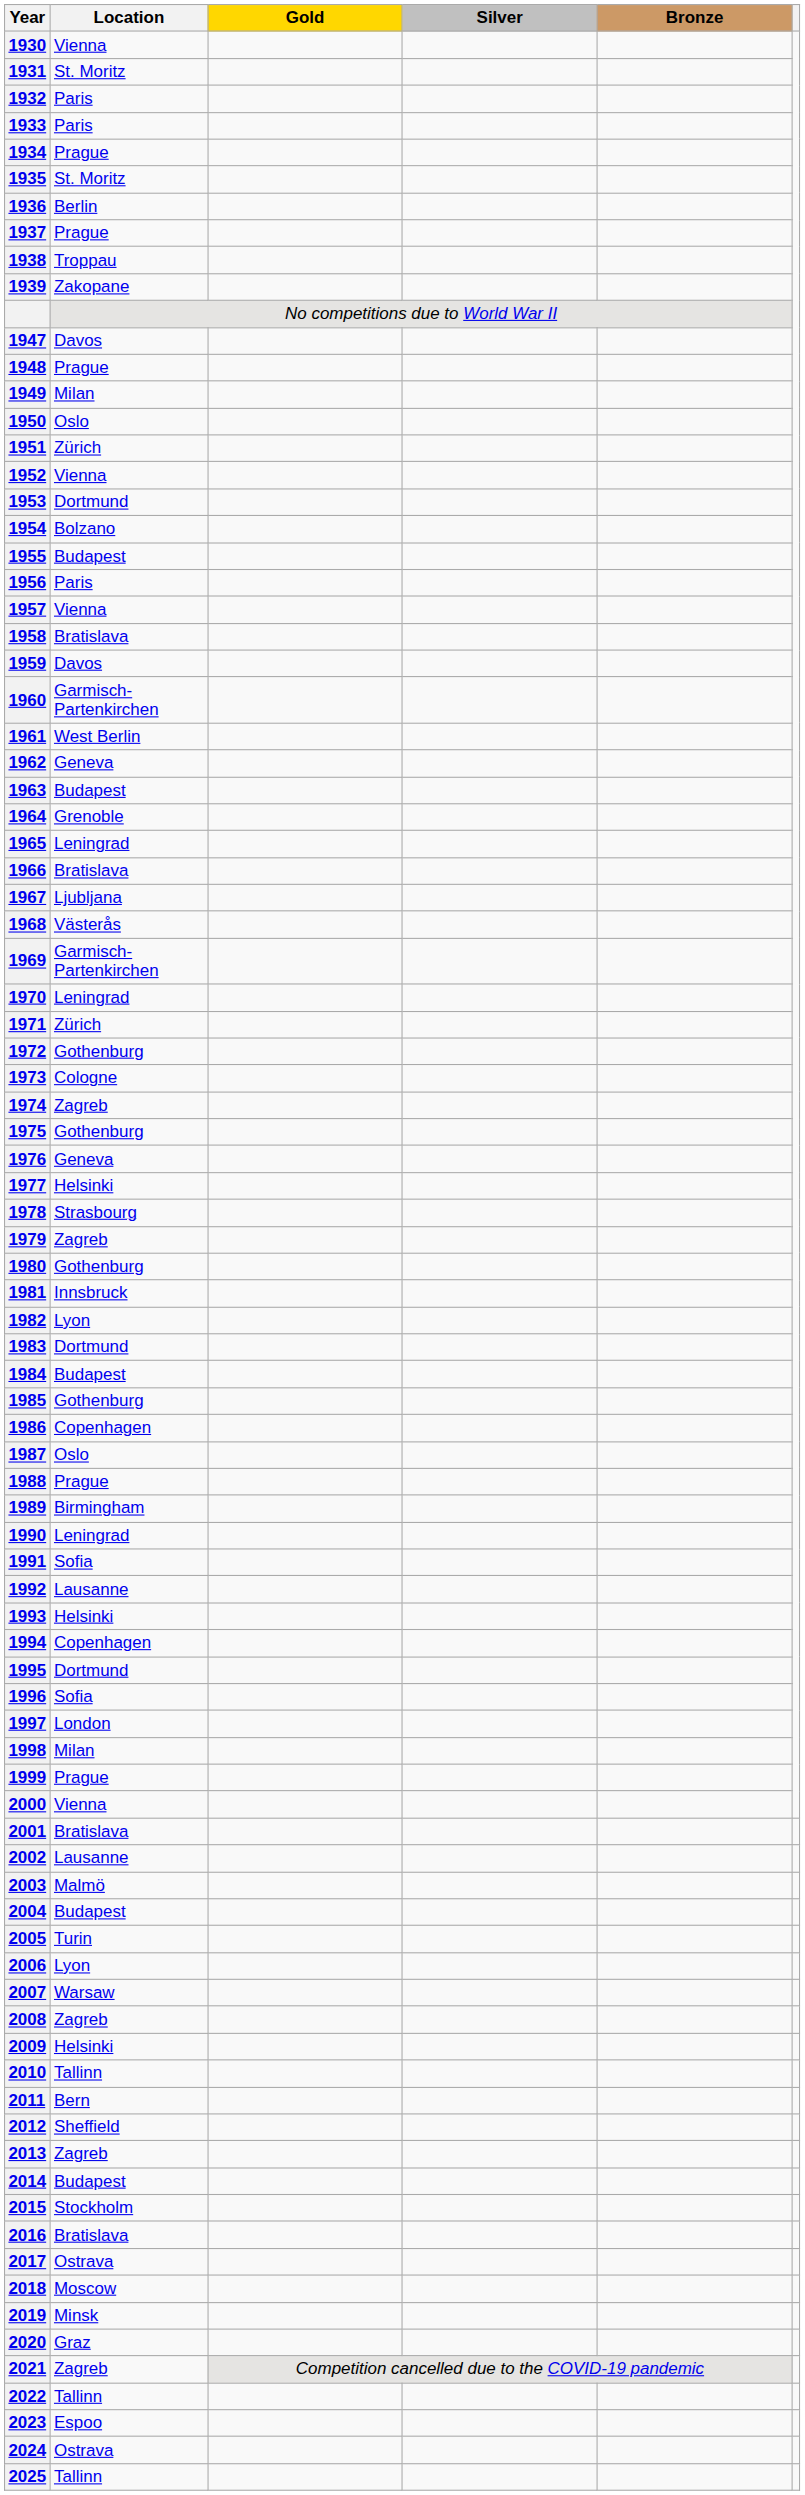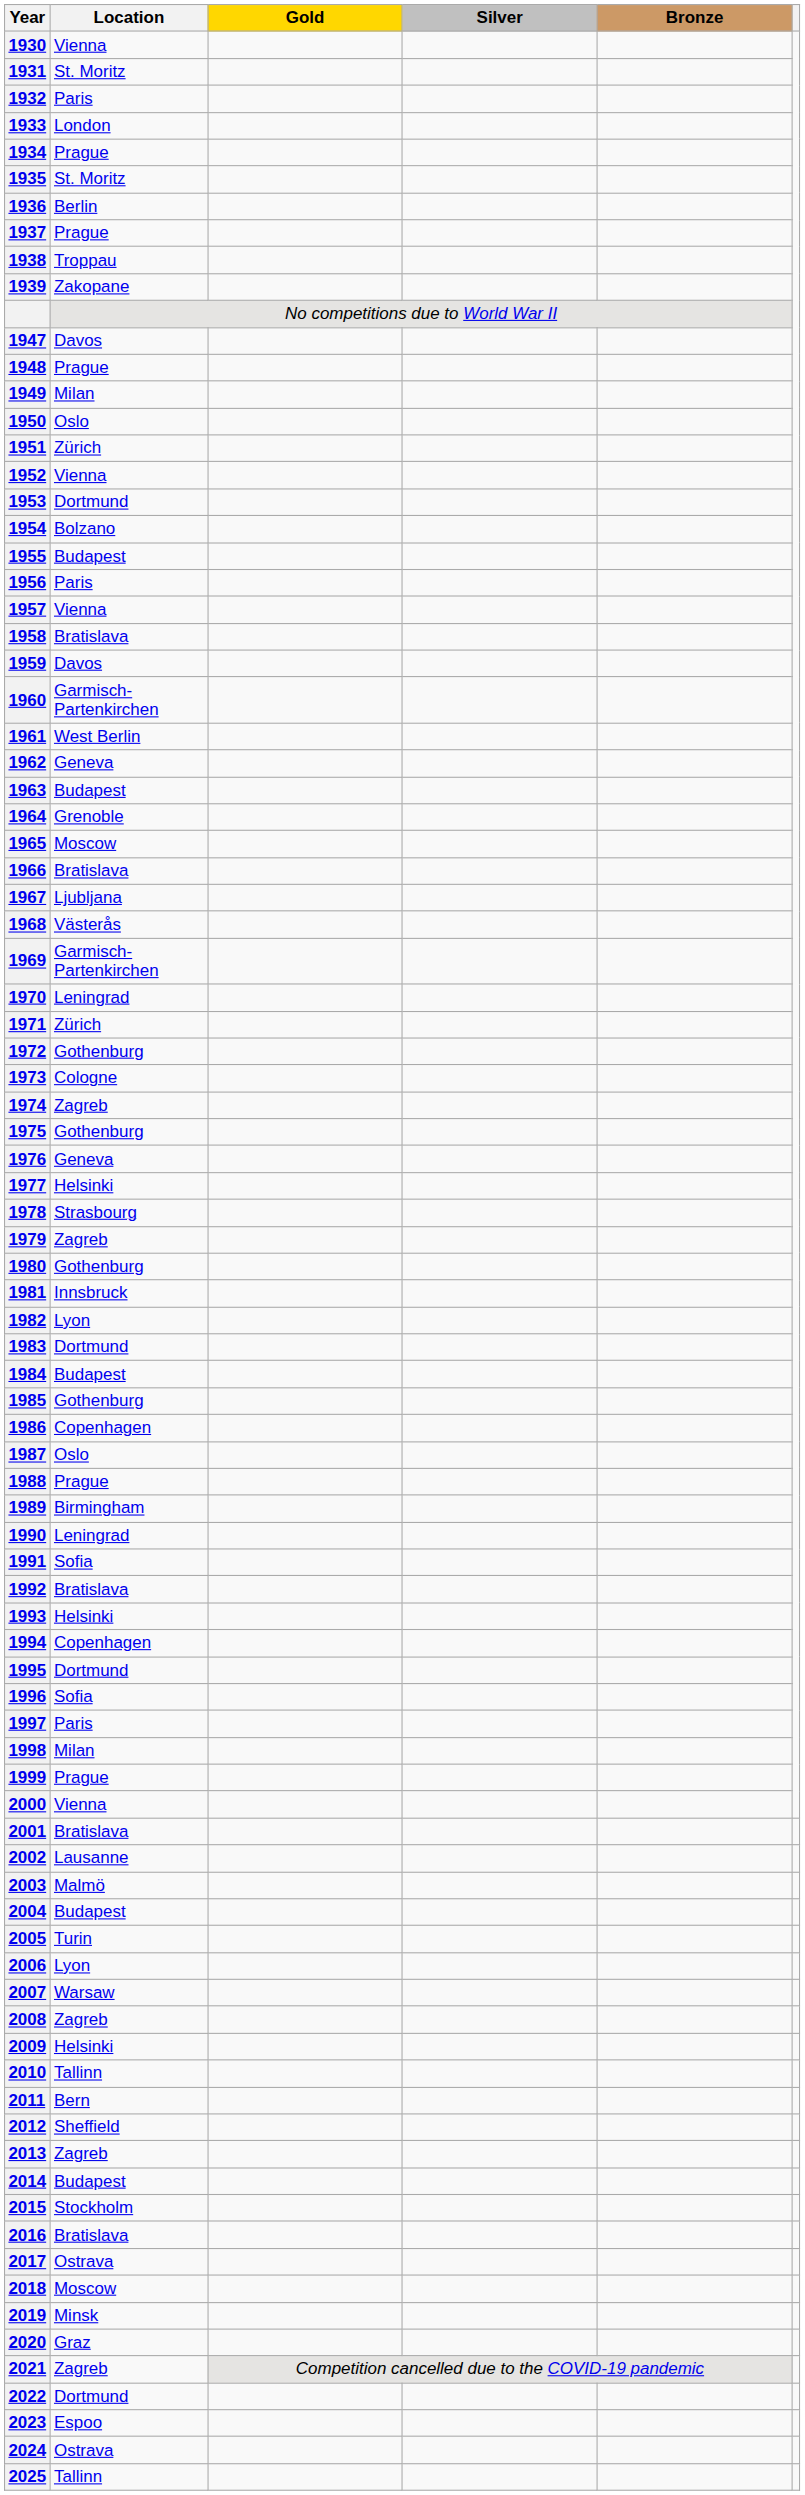 <table class="wikitable unsortable" style="text-align:left; width:85%">
 <tr>
 <th scope="col" style="text-align:center">Year</th>
 <th scope="col" style="text-align:center; width:20%">Location</th>
 <th scope="col" style="text-align:center; width:25%; background:gold">Gold</th>
 <th scope="col" style="text-align:center; width:25%; background:silver">Silver</th>
 <th scope="col" style="text-align:center; width:25%; background:#c96">Bronze</th>
 <th scope="col" style="text-align:center"></th>
 </tr>
 <tr>
 <th scope="row" style="text-align:left"><a href='#'>1930</a></th>
 <td> <a href='#'>Vienna</a></td>
 <td></td>
 <td></td>
 <td></td>
 <td rowspan="65"></td>
 </tr>
 <tr>
 <th scope="row" style="text-align:left"><a href='#'>1931</a></th>
 <td> <a href='#'>St. Moritz</a></td>
 <td></td>
 <td></td>
 <td></td>
 </tr>
 <tr>
 <th scope="row" style="text-align:left"><a href='#'>1932</a></th>
 <td> <a href='#'>Paris</a></td>
 <td></td>
 <td></td>
 <td></td>
 </tr>
 <tr>
 <th scope="row" style="text-align:left"><a href='#'>1933</a></th>
-<td> <a href='#'>Paris</a></td>
+<td> <a href='#'>London</a></td>
 <td></td>
 <td></td>
 <td></td>
 </tr>
 <tr>
 <th scope="row" style="text-align:left"><a href='#'>1934</a></th>
 <td> <a href='#'>Prague</a></td>
 <td></td>
 <td></td>
 <td></td>
 </tr>
 <tr>
 <th scope="row" style="text-align:left"><a href='#'>1935</a></th>
 <td> <a href='#'>St. Moritz</a></td>
 <td></td>
 <td></td>
 <td></td>
 </tr>
 <tr>
 <th scope="row" style="text-align:left"><a href='#'>1936</a></th>
 <td> <a href='#'>Berlin</a></td>
 <td></td>
 <td></td>
 <td></td>
 </tr>
 <tr>
 <th scope="row" style="text-align:left"><a href='#'>1937</a></th>
 <td> <a href='#'>Prague</a></td>
 <td></td>
 <td></td>
 <td></td>
 </tr>
 <tr>
 <th scope="row" style="text-align:left"><a href='#'>1938</a></th>
 <td> <a href='#'>Troppau</a></td>
 <td></td>
 <td></td>
 <td></td>
 </tr>
 <tr>
 <th scope="row" style="text-align:left"><a href='#'>1939</a></th>
 <td> <a href='#'>Zakopane</a></td>
 <td></td>
 <td></td>
 <td></td>
 </tr>
 <tr>
 <th scope="row" style="text-align:left"></th>
 <td colspan=4 align=center bgcolor="e5e4e2"><em>No competitions due to <a href='#'>World War II</a></em></td>
 </tr>
 <tr>
 <th scope="row" style="text-align:left"><a href='#'>1947</a></th>
 <td> <a href='#'>Davos</a></td>
 <td></td>
 <td></td>
 <td></td>
 </tr>
 <tr>
 <th scope="row" style="text-align:left"><a href='#'>1948</a></th>
 <td> <a href='#'>Prague</a></td>
 <td></td>
 <td></td>
 <td></td>
 </tr>
 <tr>
 <th scope="row" style="text-align:left"><a href='#'>1949</a></th>
 <td> <a href='#'>Milan</a></td>
 <td></td>
 <td></td>
 <td></td>
 </tr>
 <tr>
 <th scope="row" style="text-align:left"><a href='#'>1950</a></th>
 <td> <a href='#'>Oslo</a></td>
 <td></td>
 <td></td>
 <td></td>
 </tr>
 <tr>
 <th scope="row" style="text-align:left"><a href='#'>1951</a></th>
 <td> <a href='#'>Zürich</a></td>
 <td></td>
 <td></td>
 <td></td>
 </tr>
 <tr>
 <th scope="row" style="text-align:left"><a href='#'>1952</a></th>
 <td> <a href='#'>Vienna</a></td>
 <td></td>
 <td></td>
 <td></td>
 </tr>
 <tr>
 <th scope="row" style="text-align:left"><a href='#'>1953</a></th>
 <td> <a href='#'>Dortmund</a></td>
 <td></td>
 <td></td>
 <td></td>
 </tr>
 <tr>
 <th scope="row" style="text-align:left"><a href='#'>1954</a></th>
 <td> <a href='#'>Bolzano</a></td>
 <td></td>
 <td></td>
 <td></td>
 </tr>
 <tr>
 <th scope="row" style="text-align:left"><a href='#'>1955</a></th>
 <td> <a href='#'>Budapest</a></td>
 <td></td>
 <td></td>
 <td></td>
 </tr>
 <tr>
 <th scope="row" style="text-align:left"><a href='#'>1956</a></th>
 <td> <a href='#'>Paris</a></td>
 <td></td>
 <td></td>
 <td></td>
 </tr>
 <tr>
 <th scope="row" style="text-align:left"><a href='#'>1957</a></th>
 <td> <a href='#'>Vienna</a></td>
 <td></td>
 <td></td>
 <td></td>
 </tr>
 <tr>
 <th scope="row" style="text-align:left"><a href='#'>1958</a></th>
 <td> <a href='#'>Bratislava</a></td>
 <td></td>
 <td></td>
 <td></td>
 </tr>
 <tr>
 <th scope="row" style="text-align:left"><a href='#'>1959</a></th>
 <td> <a href='#'>Davos</a></td>
 <td></td>
 <td></td>
 <td></td>
 </tr>
 <tr>
 <th scope="row" style="text-align:left"><a href='#'>1960</a></th>
 <td> <a href='#'>Garmisch-Partenkirchen</a></td>
 <td></td>
 <td></td>
 <td></td>
 </tr>
 <tr>
 <th scope="row" style="text-align:left"><a href='#'>1961</a></th>
 <td> <a href='#'>West Berlin</a></td>
 <td></td>
 <td></td>
 <td></td>
 </tr>
 <tr>
 <th scope="row" style="text-align:left"><a href='#'>1962</a></th>
 <td> <a href='#'>Geneva</a></td>
 <td></td>
 <td></td>
 <td></td>
 </tr>
 <tr>
 <th scope="row" style="text-align:left"><a href='#'>1963</a></th>
 <td> <a href='#'>Budapest</a></td>
 <td></td>
 <td></td>
 <td></td>
 </tr>
 <tr>
 <th scope="row" style="text-align:left"><a href='#'>1964</a></th>
 <td> <a href='#'>Grenoble</a></td>
 <td></td>
 <td></td>
 <td></td>
 </tr>
 <tr>
 <th scope="row" style="text-align:left"><a href='#'>1965</a></th>
-<td> <a href='#'>Leningrad</a></td>
+<td> <a href='#'>Moscow</a></td>
 <td></td>
 <td></td>
 <td></td>
 </tr>
 <tr>
 <th scope="row" style="text-align:left"><a href='#'>1966</a></th>
 <td> <a href='#'>Bratislava</a></td>
 <td></td>
 <td></td>
 <td></td>
 </tr>
 <tr>
 <th scope="row" style="text-align:left"><a href='#'>1967</a></th>
 <td> <a href='#'>Ljubljana</a></td>
 <td></td>
 <td></td>
 <td></td>
 </tr>
 <tr>
 <th scope="row" style="text-align:left"><a href='#'>1968</a></th>
 <td> <a href='#'>Västerås</a></td>
 <td></td>
 <td></td>
 <td></td>
 </tr>
 <tr>
 <th scope="row" style="text-align:left"><a href='#'>1969</a></th>
 <td> <a href='#'>Garmisch-Partenkirchen</a></td>
 <td></td>
 <td></td>
 <td></td>
 </tr>
 <tr>
 <th scope="row" style="text-align:left"><a href='#'>1970</a></th>
 <td> <a href='#'>Leningrad</a></td>
 <td></td>
 <td></td>
 <td></td>
 </tr>
 <tr>
 <th scope="row" style="text-align:left"><a href='#'>1971</a></th>
 <td> <a href='#'>Zürich</a></td>
 <td></td>
 <td></td>
 <td></td>
 </tr>
 <tr>
 <th scope="row" style="text-align:left"><a href='#'>1972</a></th>
 <td> <a href='#'>Gothenburg</a></td>
 <td></td>
 <td></td>
 <td></td>
 </tr>
 <tr>
 <th scope="row" style="text-align:left"><a href='#'>1973</a></th>
 <td> <a href='#'>Cologne</a></td>
 <td></td>
 <td></td>
 <td></td>
 </tr>
 <tr>
 <th scope="row" style="text-align:left"><a href='#'>1974</a></th>
 <td> <a href='#'>Zagreb</a></td>
 <td></td>
 <td></td>
 <td></td>
 </tr>
 <tr>
 <th scope="row" style="text-align:left"><a href='#'>1975</a></th>
 <td> <a href='#'>Gothenburg</a></td>
 <td></td>
 <td></td>
 <td></td>
 </tr>
 <tr>
 <th scope="row" style="text-align:left"><a href='#'>1976</a></th>
 <td> <a href='#'>Geneva</a></td>
 <td></td>
 <td></td>
 <td></td>
 </tr>
 <tr>
 <th scope="row" style="text-align:left"><a href='#'>1977</a></th>
 <td> <a href='#'>Helsinki</a></td>
 <td></td>
 <td></td>
 <td></td>
 </tr>
 <tr>
 <th scope="row" style="text-align:left"><a href='#'>1978</a></th>
 <td> <a href='#'>Strasbourg</a></td>
 <td></td>
 <td></td>
 <td></td>
 </tr>
 <tr>
 <th scope="row" style="text-align:left"><a href='#'>1979</a></th>
 <td> <a href='#'>Zagreb</a></td>
 <td></td>
 <td></td>
 <td></td>
 </tr>
 <tr>
 <th scope="row" style="text-align:left"><a href='#'>1980</a></th>
 <td> <a href='#'>Gothenburg</a></td>
 <td></td>
 <td></td>
 <td></td>
 </tr>
 <tr>
 <th scope="row" style="text-align:left"><a href='#'>1981</a></th>
 <td> <a href='#'>Innsbruck</a></td>
 <td></td>
 <td></td>
 <td></td>
 </tr>
 <tr>
 <th scope="row" style="text-align:left"><a href='#'>1982</a></th>
 <td> <a href='#'>Lyon</a></td>
 <td></td>
 <td></td>
 <td></td>
 </tr>
 <tr>
 <th scope="row" style="text-align:left"><a href='#'>1983</a></th>
 <td> <a href='#'>Dortmund</a></td>
 <td></td>
 <td></td>
 <td></td>
 </tr>
 <tr>
 <th scope="row" style="text-align:left"><a href='#'>1984</a></th>
 <td> <a href='#'>Budapest</a></td>
 <td></td>
 <td></td>
 <td></td>
 </tr>
 <tr>
 <th scope="row" style="text-align:left"><a href='#'>1985</a></th>
 <td> <a href='#'>Gothenburg</a></td>
 <td></td>
 <td></td>
 <td></td>
 </tr>
 <tr>
 <th scope="row" style="text-align:left"><a href='#'>1986</a></th>
 <td> <a href='#'>Copenhagen</a></td>
 <td></td>
 <td></td>
 <td></td>
 </tr>
 <tr>
 <th scope="row" style="text-align:left"><a href='#'>1987</a></th>
 <td> <a href='#'>Oslo</a></td>
 <td></td>
 <td></td>
 <td></td>
 </tr>
 <tr>
 <th scope="row" style="text-align:left"><a href='#'>1988</a></th>
 <td> <a href='#'>Prague</a></td>
 <td></td>
 <td></td>
 <td></td>
 </tr>
 <tr>
 <th scope="row" style="text-align:left"><a href='#'>1989</a></th>
 <td> <a href='#'>Birmingham</a></td>
 <td></td>
 <td></td>
 <td></td>
 </tr>
 <tr>
 <th scope="row" style="text-align:left"><a href='#'>1990</a></th>
 <td> <a href='#'>Leningrad</a></td>
 <td></td>
 <td></td>
 <td></td>
 </tr>
 <tr>
 <th scope="row" style="text-align:left"><a href='#'>1991</a></th>
 <td> <a href='#'>Sofia</a></td>
 <td></td>
 <td></td>
 <td></td>
 </tr>
 <tr>
 <th scope="row" style="text-align:left"><a href='#'>1992</a></th>
-<td> <a href='#'>Lausanne</a></td>
+<td> <a href='#'>Bratislava</a></td>
 <td></td>
 <td></td>
 <td></td>
 </tr>
 <tr>
 <th scope="row" style="text-align:left"><a href='#'>1993</a></th>
 <td> <a href='#'>Helsinki</a></td>
 <td></td>
 <td></td>
 <td></td>
 </tr>
 <tr>
 <th scope="row" style="text-align:left"><a href='#'>1994</a></th>
 <td> <a href='#'>Copenhagen</a></td>
 <td></td>
 <td></td>
 <td></td>
 </tr>
 <tr>
 <th scope="row" style="text-align:left"><a href='#'>1995</a></th>
 <td> <a href='#'>Dortmund</a></td>
 <td></td>
 <td></td>
 <td></td>
 </tr>
 <tr>
 <th scope="row" style="text-align:left"><a href='#'>1996</a></th>
 <td> <a href='#'>Sofia</a></td>
 <td></td>
 <td></td>
 <td></td>
 </tr>
 <tr>
 <th scope="row" style="text-align:left"><a href='#'>1997</a></th>
-<td> <a href='#'>London</a></td>
+<td> <a href='#'>Paris</a></td>
 <td></td>
 <td></td>
 <td></td>
 </tr>
 <tr>
 <th scope="row" style="text-align:left"><a href='#'>1998</a></th>
 <td> <a href='#'>Milan</a></td>
 <td></td>
 <td></td>
 <td></td>
 </tr>
 <tr>
 <th scope="row" style="text-align:left"><a href='#'>1999</a></th>
 <td> <a href='#'>Prague</a></td>
 <td></td>
 <td></td>
 <td></td>
 </tr>
 <tr>
 <th scope="row" style="text-align:left"><a href='#'>2000</a></th>
 <td> <a href='#'>Vienna</a></td>
 <td></td>
 <td></td>
 <td></td>
 </tr>
 <tr>
 <th scope="row" style="text-align:left"><a href='#'>2001</a></th>
 <td> <a href='#'>Bratislava</a></td>
 <td></td>
 <td></td>
 <td></td>
 <td></td>
 </tr>
 <tr>
 <th scope="row" style="text-align:left"><a href='#'>2002</a></th>
 <td> <a href='#'>Lausanne</a></td>
 <td></td>
 <td></td>
 <td></td>
 <td></td>
 </tr>
 <tr>
 <th scope="row" style="text-align:left"><a href='#'>2003</a></th>
 <td> <a href='#'>Malmö</a></td>
 <td></td>
 <td></td>
 <td></td>
 <td></td>
 </tr>
 <tr>
 <th scope="row" style="text-align:left"><a href='#'>2004</a></th>
 <td> <a href='#'>Budapest</a></td>
 <td></td>
 <td></td>
 <td></td>
 <td></td>
 </tr>
 <tr>
 <th scope="row" style="text-align:left"><a href='#'>2005</a></th>
 <td> <a href='#'>Turin</a></td>
 <td></td>
 <td></td>
 <td></td>
 <td></td>
 </tr>
 <tr>
 <th scope="row" style="text-align:left"><a href='#'>2006</a></th>
 <td> <a href='#'>Lyon</a></td>
 <td></td>
 <td></td>
 <td></td>
 <td></td>
 </tr>
 <tr>
 <th scope="row" style="text-align:left"><a href='#'>2007</a></th>
 <td> <a href='#'>Warsaw</a></td>
 <td></td>
 <td></td>
 <td></td>
 <td></td>
 </tr>
 <tr>
 <th scope="row" style="text-align:left"><a href='#'>2008</a></th>
 <td> <a href='#'>Zagreb</a></td>
 <td></td>
 <td></td>
 <td></td>
 <td></td>
 </tr>
 <tr>
 <th scope="row" style="text-align:left"><a href='#'>2009</a></th>
 <td> <a href='#'>Helsinki</a></td>
 <td></td>
 <td></td>
 <td></td>
 <td></td>
 </tr>
 <tr>
 <th scope="row" style="text-align:left"><a href='#'>2010</a></th>
 <td> <a href='#'>Tallinn</a></td>
 <td></td>
 <td></td>
 <td></td>
 <td></td>
 </tr>
 <tr>
 <th scope="row" style="text-align:left"><a href='#'>2011</a></th>
 <td> <a href='#'>Bern</a></td>
 <td></td>
 <td></td>
 <td></td>
 <td></td>
 </tr>
 <tr>
 <th scope="row" style="text-align:left"><a href='#'>2012</a></th>
 <td> <a href='#'>Sheffield</a></td>
 <td></td>
 <td></td>
 <td></td>
 <td></td>
 </tr>
 <tr>
 <th scope="row" style="text-align:left"><a href='#'>2013</a></th>
 <td> <a href='#'>Zagreb</a></td>
 <td></td>
 <td></td>
 <td></td>
 <td></td>
 </tr>
 <tr>
 <th scope="row" style="text-align:left"><a href='#'>2014</a></th>
 <td> <a href='#'>Budapest</a></td>
 <td></td>
 <td></td>
 <td></td>
 <td></td>
 </tr>
 <tr>
 <th scope="row" style="text-align:left"><a href='#'>2015</a></th>
 <td> <a href='#'>Stockholm</a></td>
 <td></td>
 <td></td>
 <td></td>
 <td></td>
 </tr>
 <tr>
 <th scope="row" style="text-align:left"><a href='#'>2016</a></th>
 <td> <a href='#'>Bratislava</a></td>
 <td></td>
 <td></td>
 <td></td>
 <td></td>
 </tr>
 <tr>
 <th scope="row" style="text-align:left"><a href='#'>2017</a></th>
 <td> <a href='#'>Ostrava</a></td>
 <td></td>
 <td></td>
 <td></td>
 <td></td>
 </tr>
 <tr>
 <th scope="row" style="text-align:left"><a href='#'>2018</a></th>
 <td> <a href='#'>Moscow</a></td>
 <td></td>
 <td></td>
 <td></td>
 <td></td>
 </tr>
 <tr>
 <th scope="row" style="text-align:left"><a href='#'>2019</a></th>
 <td> <a href='#'>Minsk</a></td>
 <td></td>
 <td></td>
 <td></td>
 <td></td>
 </tr>
 <tr>
 <th scope="row" style="text-align:left"><a href='#'>2020</a></th>
 <td> <a href='#'>Graz</a></td>
 <td></td>
 <td></td>
 <td></td>
 <td></td>
 </tr>
 <tr>
 <th scope="row" style="text-align:left"><a href='#'>2021</a></th>
 <td> <a href='#'>Zagreb</a></td>
 <td colspan="3" align="center" bgcolor="e5e4e2"><em>Competition cancelled due to the <a href='#'>COVID-19 pandemic</a></em></td>
 <td></td>
 </tr>
 <tr>
 <th scope="row" style="text-align:left"><a href='#'>2022</a></th>
-<td> <a href='#'>Tallinn</a></td>
+<td> <a href='#'>Dortmund</a></td>
 <td></td>
 <td></td>
 <td></td>
 <td></td>
 </tr>
 <tr>
 <th scope="row" style="text-align:left"><a href='#'>2023</a></th>
 <td> <a href='#'>Espoo</a></td>
 <td></td>
 <td></td>
 <td></td>
 <td></td>
 </tr>
 <tr>
 <th scope="row" style="text-align:left"><a href='#'>2024</a></th>
 <td> <a href='#'>Ostrava</a></td>
 <td></td>
 <td></td>
 <td></td>
 <td></td>
 </tr>
 <tr>
 <th scope="row" style="text-align:left"><a href='#'>2025</a></th>
 <td> <a href='#'>Tallinn</a></td>
 <td></td>
 <td></td>
 <td></td>
 <td></td>
 </tr>
 </table>
